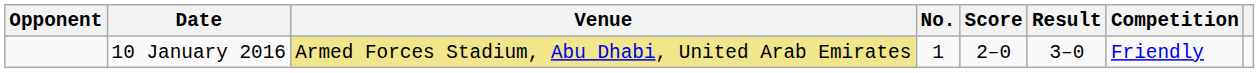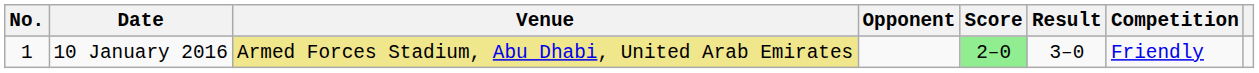 <table class="wikitable sortable">
 <tr>
-<th scope="col">Opponent</th>
+<th scope="col">No.</th>
 <th scope="col">Date</th>
 <th scope="col">Venue</th>
-<th scope="col">No.</th>
+<th scope="col">Opponent</th>
 <th scope="col">Score</th>
 <th scope="col">Result</th>
 <th scope="col">Competition</th>
 <th class="unsortable" scope="col"></th>
 </tr>
 <tr>
-<td></td>
+<td align="center">1</td>
 <td>10 January 2016</td>
 <td style="background: khaki;">Armed Forces Stadium, <a href='#'>Abu Dhabi</a>, United Arab Emirates</td>
-<td align="center">1</td>
-<td align="center">2–0</td>
+<td></td>
+<td align="center" style="background: lightgreen;">2–0</td>
 <td align="center">3–0</td>
 <td><a href='#'>Friendly</a></td>
 <td></td>
 </tr>
 </table>
